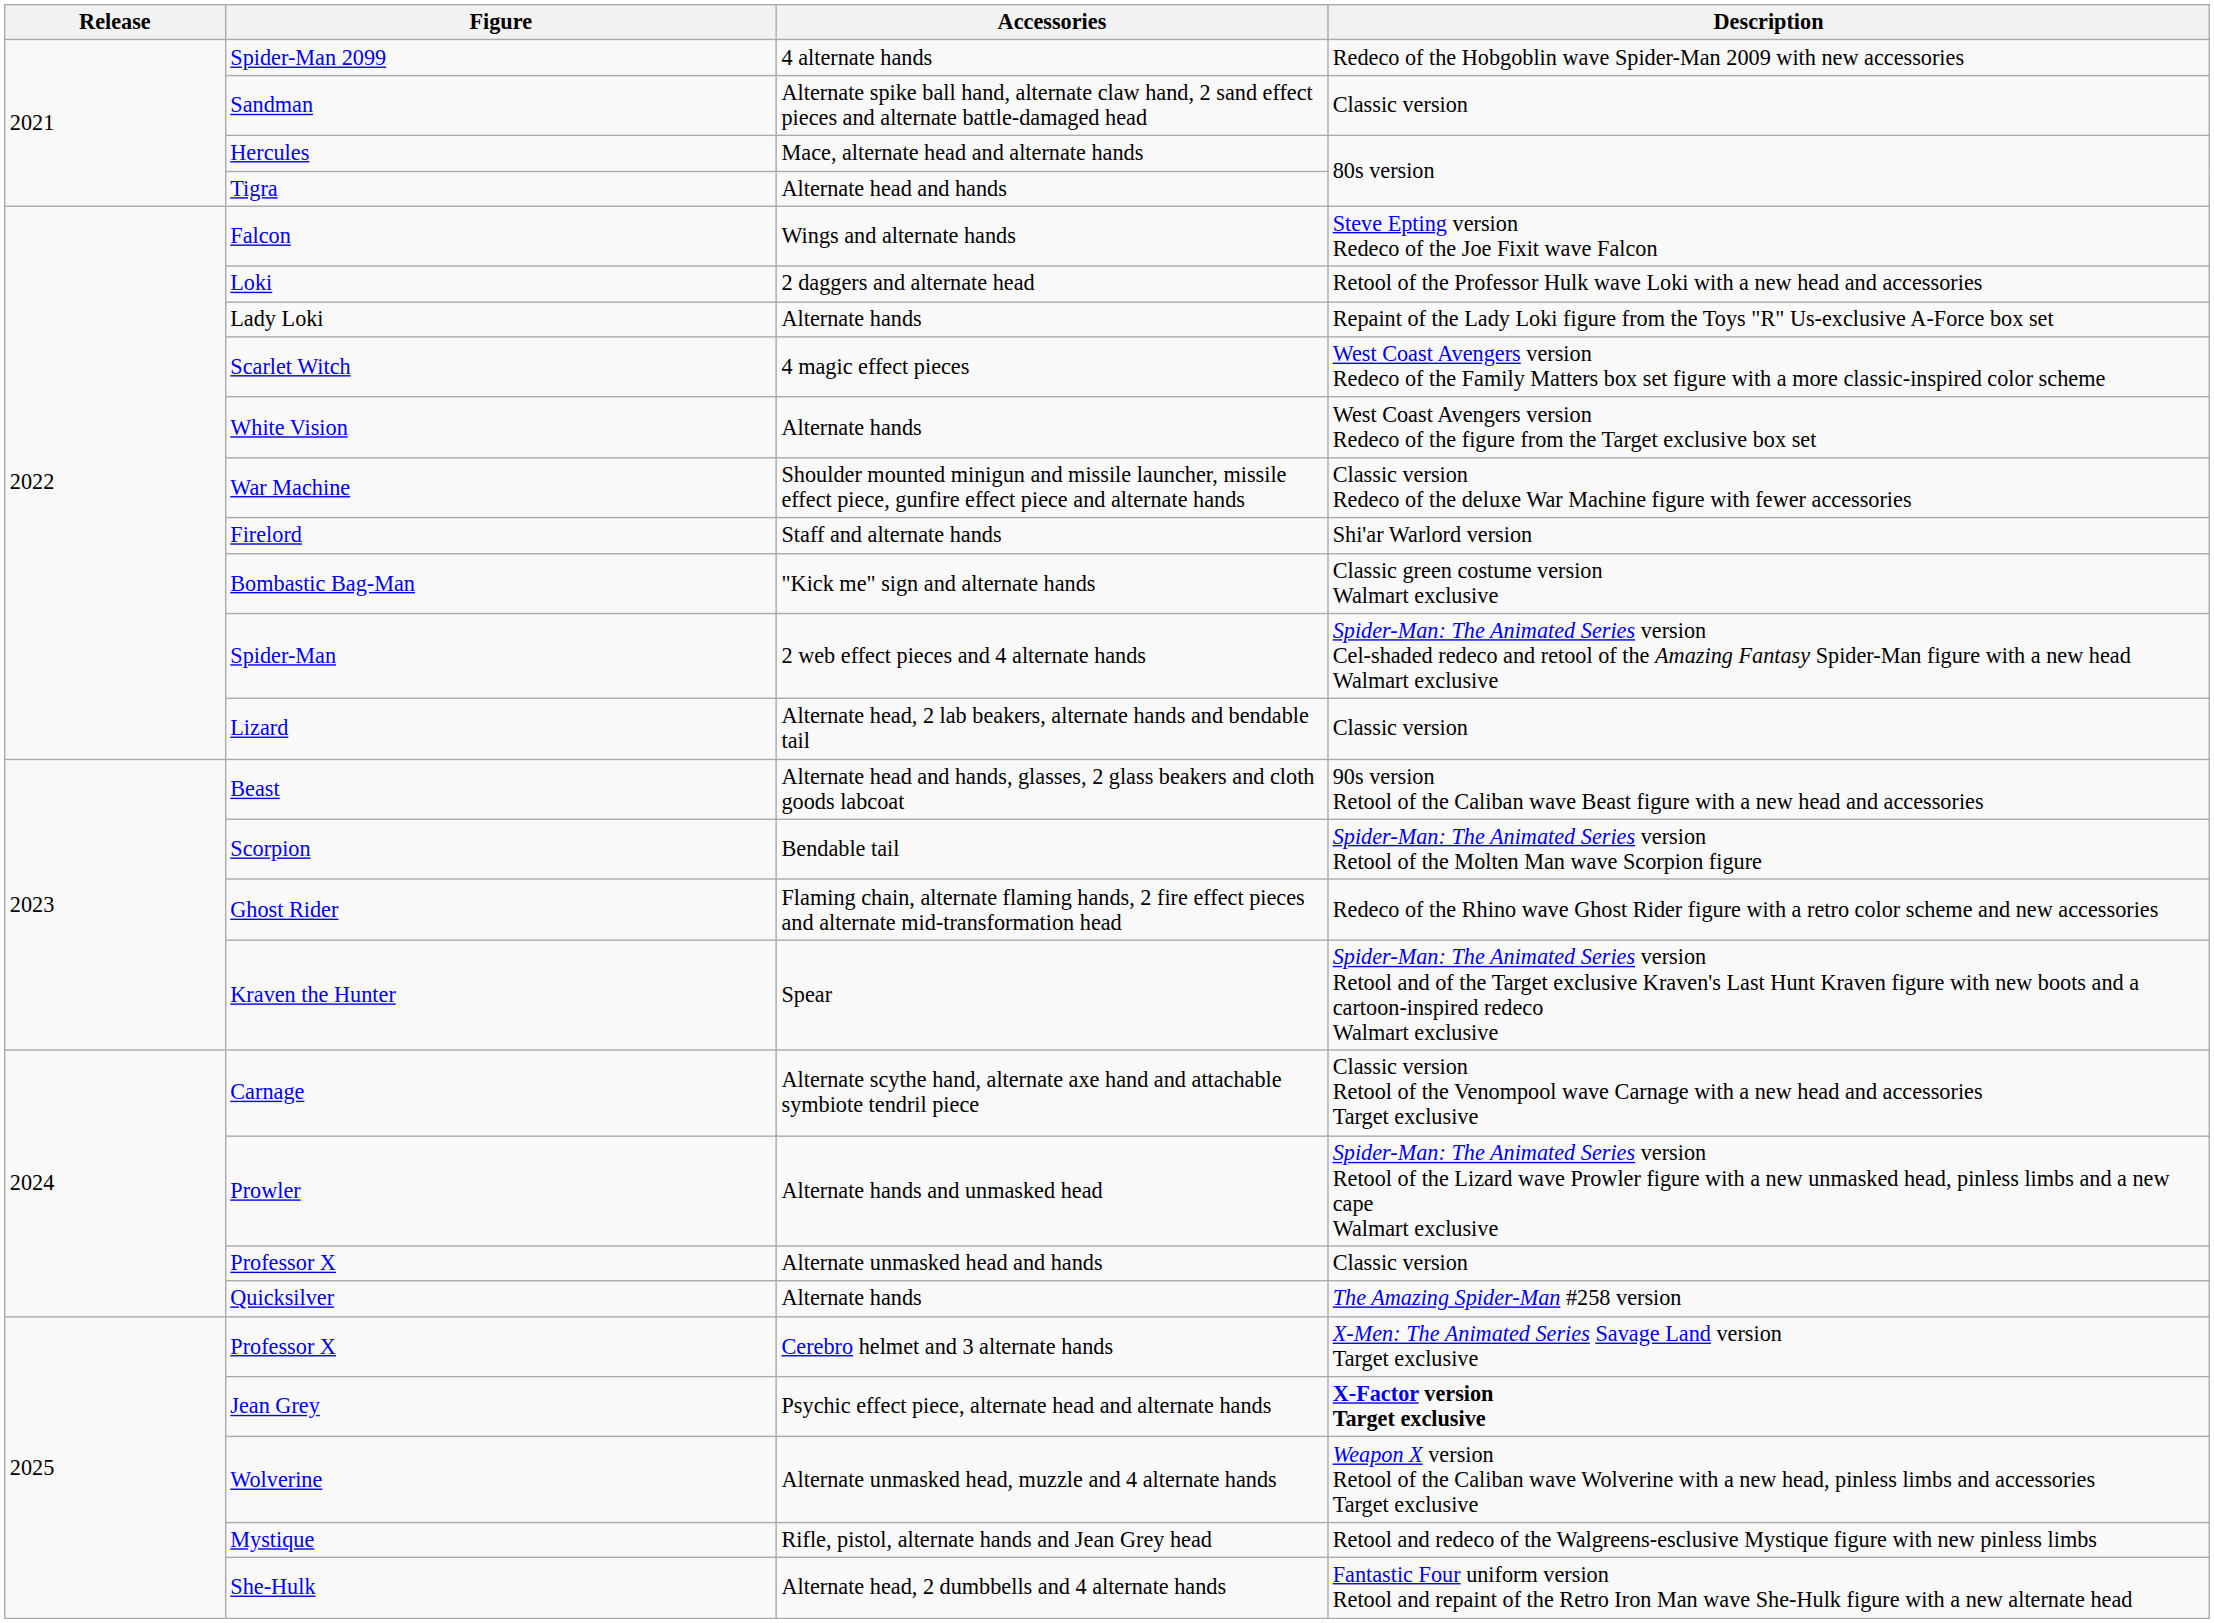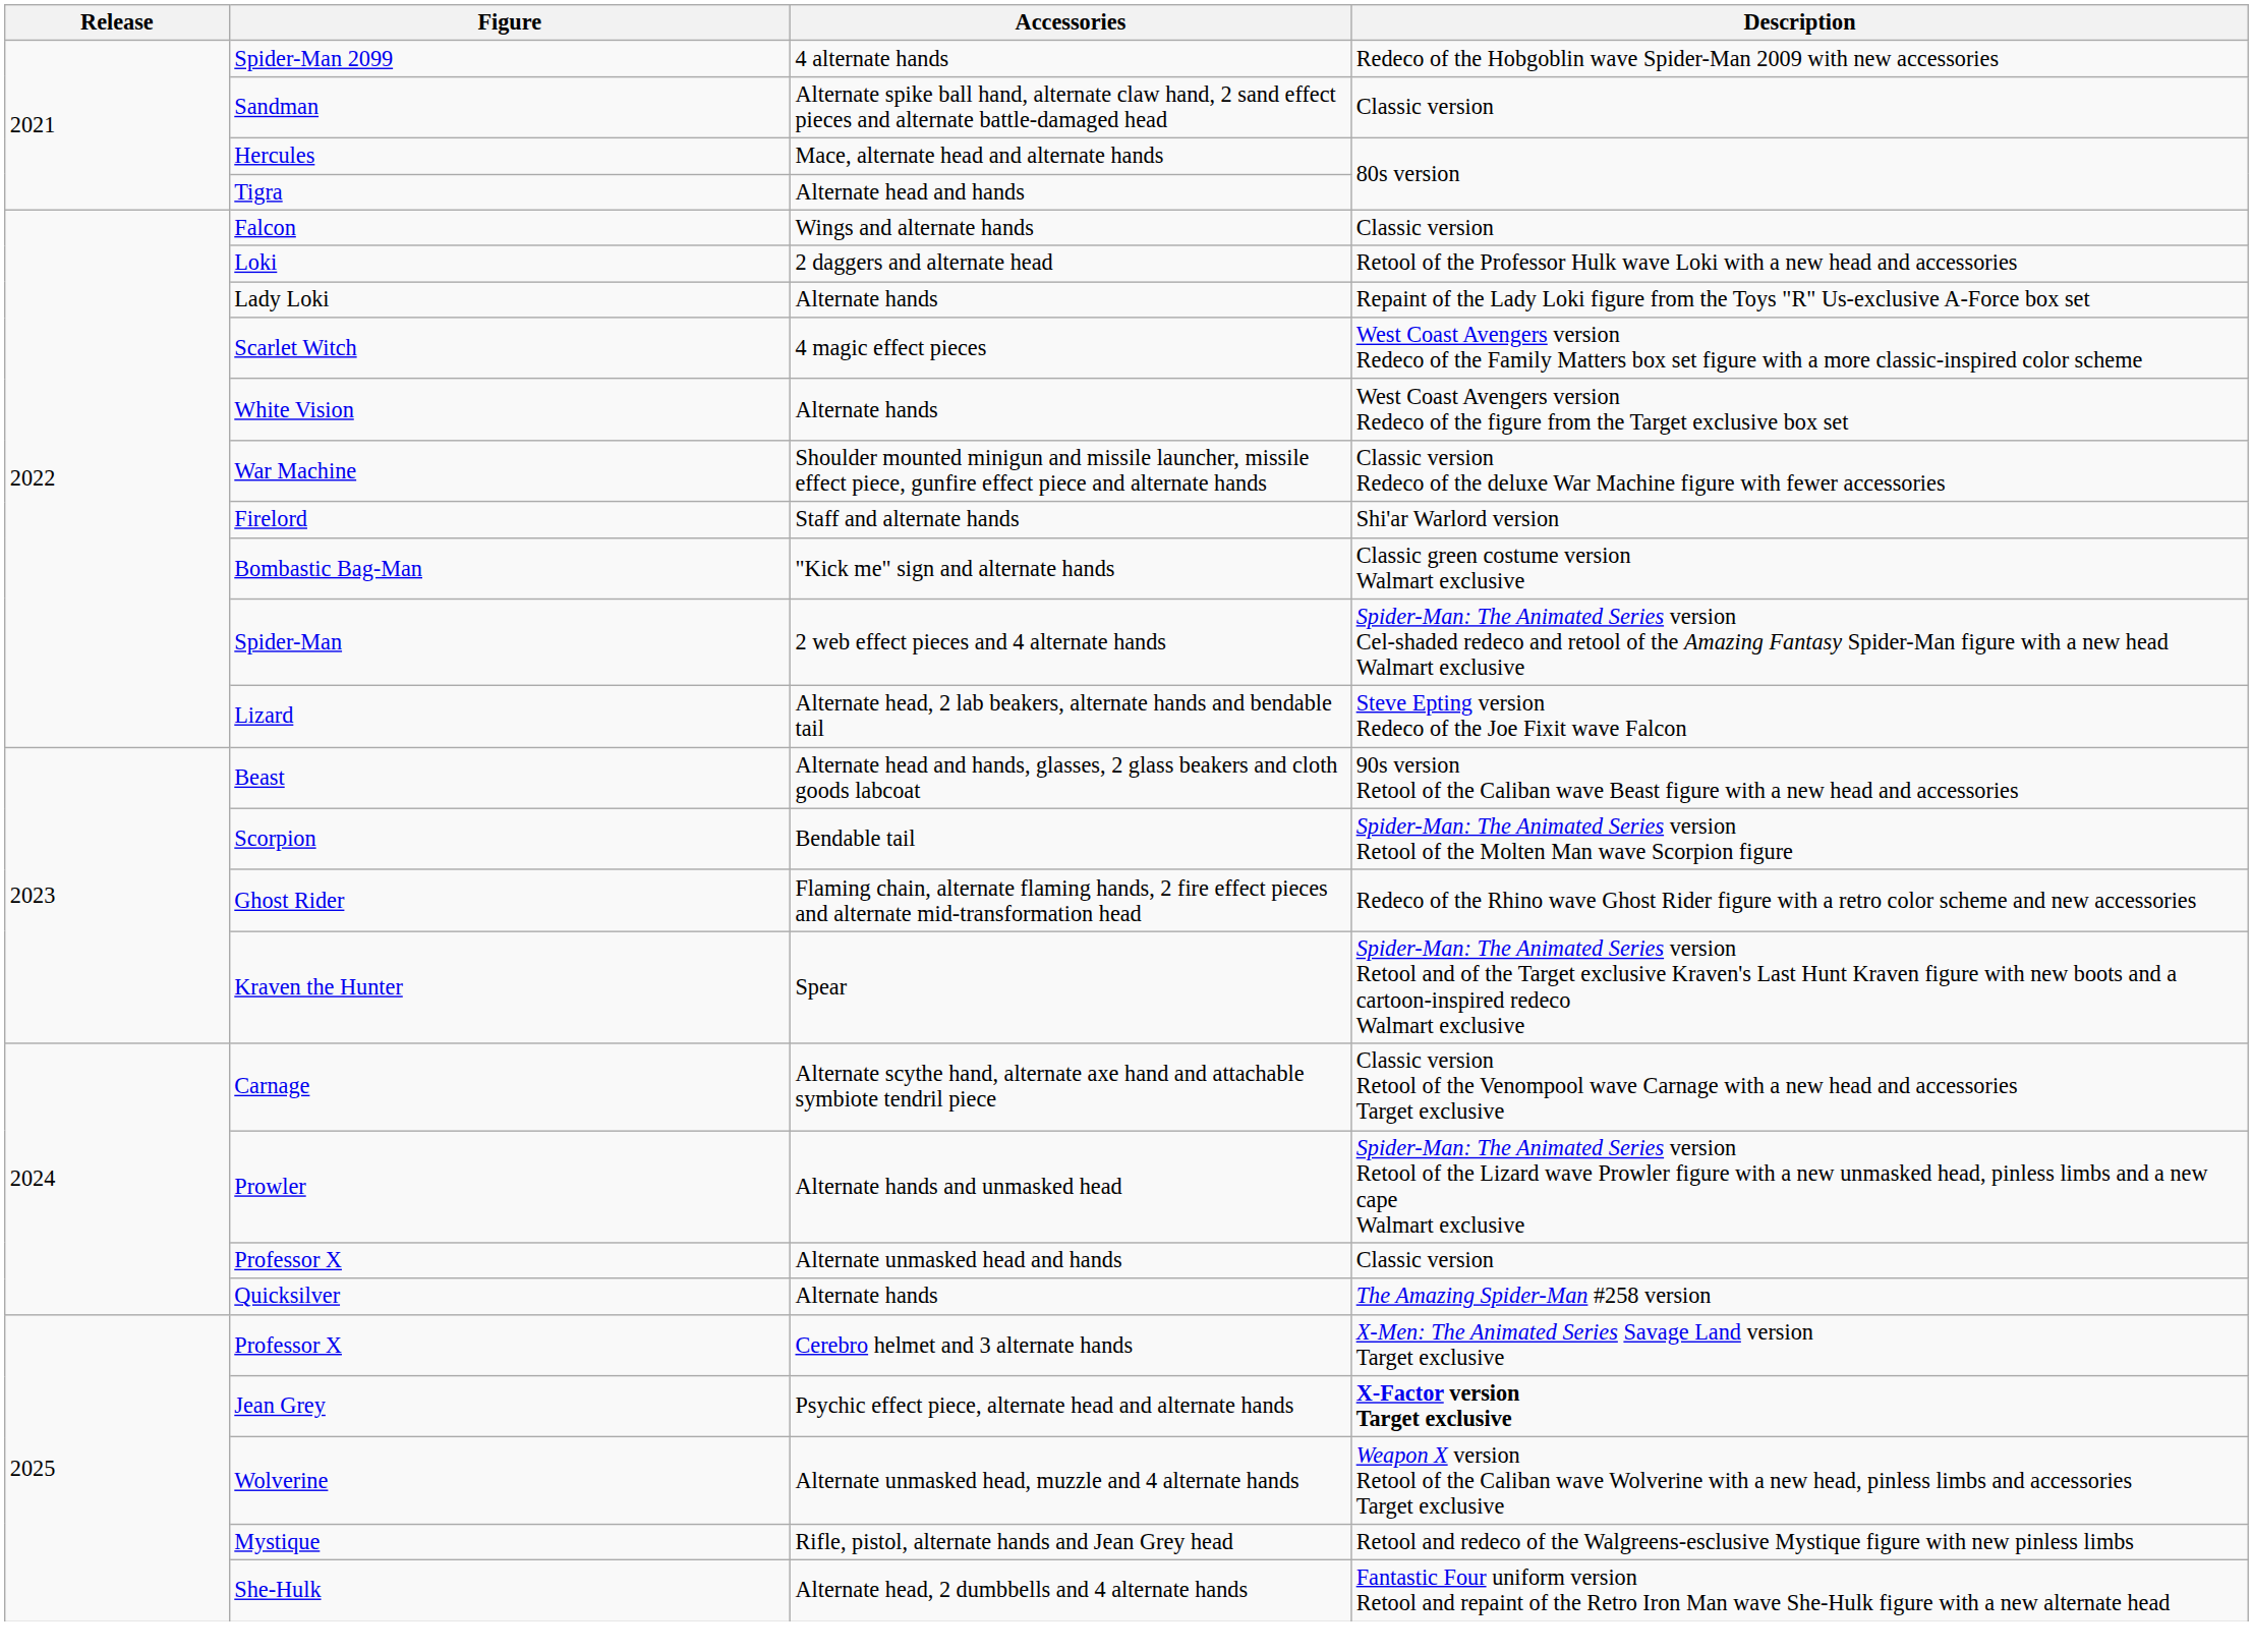 <table class="wikitable" style="width:80%;">
 <tr>
 <th width=10%>Release</th>
 <th width=25%>Figure</th>
 <th width=25%>Accessories</th>
 <th width=40%>Description</th>
 </tr>
 <tr>
 <td rowspan=4>2021</td>
 <td><a href='#'>Spider-Man 2099</a></td>
 <td>4 alternate hands</td>
 <td>Redeco of the Hobgoblin wave Spider-Man 2009 with new accessories</td>
 </tr>
 <tr>
 <td><a href='#'>Sandman</a></td>
 <td>Alternate spike ball hand, alternate claw hand, 2 sand effect pieces and alternate battle-damaged head</td>
 <td>Classic version</td>
 </tr>
 <tr>
 <td><a href='#'>Hercules</a></td>
 <td>Mace, alternate head and alternate hands</td>
 <td rowspan=2>80s version</td>
 </tr>
 <tr>
 <td><a href='#'>Tigra</a></td>
 <td>Alternate head and hands</td>
 </tr>
 <tr>
 <td rowspan=10>2022</td>
 <td><a href='#'>Falcon</a></td>
 <td>Wings and alternate hands</td>
-<td><a href='#'>Steve Epting</a> version<br>Redeco of the Joe Fixit wave Falcon</td>
+<td>Classic version</td>
 </tr>
 <tr>
 <td><a href='#'>Loki</a></td>
 <td>2 daggers and alternate head</td>
 <td>Retool of the Professor Hulk wave Loki with a new head and accessories</td>
 </tr>
 <tr>
 <td>Lady Loki</td>
 <td>Alternate hands</td>
 <td>Repaint of the Lady Loki figure from the Toys "R" Us-exclusive A-Force box set</td>
 </tr>
 <tr>
 <td><a href='#'>Scarlet Witch</a></td>
 <td>4 magic effect pieces</td>
 <td><a href='#'>West Coast Avengers</a> version<br>Redeco of the Family Matters box set figure with a more classic-inspired color scheme</td>
 </tr>
 <tr>
 <td><a href='#'>White Vision</a></td>
 <td>Alternate hands</td>
 <td>West Coast Avengers version<br>Redeco of the figure from the Target exclusive box set</td>
 </tr>
 <tr>
 <td><a href='#'>War Machine</a></td>
 <td>Shoulder mounted minigun and missile launcher, missile effect piece, gunfire effect piece and alternate hands</td>
 <td>Classic version<br>Redeco of the deluxe War Machine figure with fewer accessories</td>
 </tr>
 <tr>
 <td><a href='#'>Firelord</a></td>
 <td>Staff and alternate hands</td>
 <td>Shi'ar Warlord version</td>
 </tr>
 <tr>
 <td><a href='#'>Bombastic Bag-Man</a></td>
 <td>"Kick me" sign and alternate hands</td>
 <td>Classic green costume version<br> Walmart exclusive</td>
 </tr>
 <tr>
 <td><a href='#'>Spider-Man</a></td>
 <td>2 web effect pieces and 4 alternate hands</td>
 <td><em><a href='#'>Spider-Man: The Animated Series</a></em> version<br>Cel-shaded redeco and retool of the <em>Amazing Fantasy</em> Spider-Man figure with a new head<br>Walmart exclusive</td>
 </tr>
 <tr>
 <td><a href='#'>Lizard</a></td>
 <td>Alternate head, 2 lab beakers, alternate hands and bendable tail</td>
-<td>Classic version</td>
+<td><a href='#'>Steve Epting</a> version<br>Redeco of the Joe Fixit wave Falcon</td>
 </tr>
 <tr>
 <td rowspan=4>2023</td>
 <td><a href='#'>Beast</a></td>
 <td>Alternate head and hands, glasses, 2 glass beakers and cloth goods labcoat</td>
 <td>90s version<br>Retool of the Caliban wave Beast figure with a new head and accessories</td>
 </tr>
 <tr>
 <td><a href='#'>Scorpion</a></td>
 <td>Bendable tail</td>
 <td><em><a href='#'>Spider-Man: The Animated Series</a></em> version<br>Retool of the Molten Man wave Scorpion figure</td>
 </tr>
 <tr>
 <td><a href='#'>Ghost Rider</a></td>
 <td>Flaming chain, alternate flaming hands, 2 fire effect pieces and alternate mid-transformation head</td>
 <td>Redeco of the Rhino wave Ghost Rider figure with a retro color scheme and new accessories</td>
 </tr>
 <tr>
 <td><a href='#'>Kraven the Hunter</a></td>
 <td>Spear</td>
 <td><em><a href='#'>Spider-Man: The Animated Series</a></em> version<br>Retool and of the Target exclusive Kraven's Last Hunt Kraven figure with new boots and a cartoon-inspired redeco<br>Walmart exclusive</td>
 </tr>
 <tr>
 <td rowspan=4>2024</td>
 <td><a href='#'>Carnage</a></td>
 <td>Alternate scythe hand, alternate axe hand and attachable symbiote tendril piece</td>
 <td>Classic version<br>Retool of the Venompool wave Carnage with a new head and accessories<br>Target exclusive</td>
 </tr>
 <tr>
 <td><a href='#'>Prowler</a></td>
 <td>Alternate hands and unmasked head</td>
 <td><em><a href='#'>Spider-Man: The Animated Series</a></em> version<br>Retool of the Lizard wave Prowler figure with a new unmasked head, pinless limbs and a new cape<br>Walmart exclusive</td>
 </tr>
 <tr>
 <td><a href='#'>Professor X</a></td>
 <td>Alternate unmasked head and hands</td>
 <td>Classic version</td>
 </tr>
 <tr>
 <td><a href='#'>Quicksilver</a></td>
 <td>Alternate hands</td>
 <td><em><a href='#'>The Amazing Spider-Man</a></em> #258 version</td>
 </tr>
 <tr>
 <td rowspan=5>2025</td>
 <td><a href='#'>Professor X</a></td>
 <td><a href='#'>Cerebro</a> helmet and 3 alternate hands</td>
 <td><em><a href='#'>X-Men: The Animated Series</a></em> <a href='#'>Savage Land</a> version<br>Target exclusive</td>
 </tr>
 <tr>
 <td><a href='#'>Jean Grey</a></td>
 <td>Psychic effect piece, alternate head and alternate hands</td>
 <td><strong><a href='#'>X-Factor</a> version<br>Target exclusive</strong></td>
 </tr>
 <tr>
 <td><a href='#'>Wolverine</a></td>
 <td>Alternate unmasked head, muzzle and 4 alternate hands</td>
 <td><em><a href='#'>Weapon X</a></em> version<br>Retool of the Caliban wave Wolverine with a new head, pinless limbs and accessories<br>Target exclusive</td>
 </tr>
 <tr>
 <td><a href='#'>Mystique</a></td>
 <td>Rifle, pistol, alternate hands and Jean Grey head</td>
 <td>Retool and redeco of the Walgreens-esclusive Mystique figure with new pinless limbs</td>
 </tr>
 <tr>
 <td><a href='#'>She-Hulk</a></td>
 <td>Alternate head, 2 dumbbells and 4 alternate hands</td>
 <td><a href='#'>Fantastic Four</a> uniform version<br>Retool and repaint of the Retro Iron Man wave She-Hulk figure with a new alternate head</td>
 </tr>
 </table>
